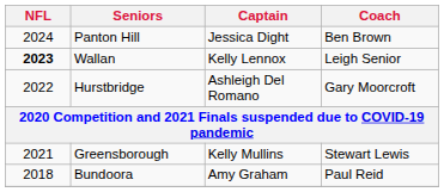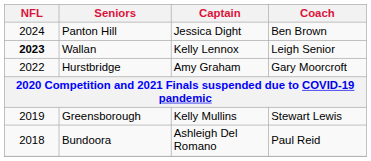 <table class="wikitable">
 <tr>
 <th style="color:crimson; width:70px;">NFL</th>
 <th style="color:crimson; width:150px;">Seniors</th>
 <th style="color:crimson; width:130px;">Captain</th>
 <th style="color:crimson; width:130px;">Coach</th>
 </tr>
 <tr>
 <td style="text-align:center;">2024</td>
 <td>Panton Hill</td>
 <td>Jessica Dight</td>
 <td>Ben Brown</td>
 </tr>
 <tr>
 <td style="text-align:center;"><strong>2023</strong></td>
 <td>Wallan</td>
 <td>Kelly Lennox</td>
 <td>Leigh Senior</td>
 </tr>
 <tr>
 <td style="text-align:center;">2022</td>
 <td>Hurstbridge</td>
-<td>Ashleigh Del Romano</td>
+<td>Amy Graham</td>
 <td>Gary Moorcroft</td>
 </tr>
 <tr>
 <th style="color:blue" colspan="4">2020 Competition and 2021 Finals suspended due to <a href='#'>COVID-19 pandemic</a></th>
 </tr>
 <tr>
-<td style="text-align:center;">2021</td>
+<td style="text-align:center;">2019</td>
 <td>Greensborough</td>
 <td>Kelly Mullins</td>
 <td>Stewart Lewis</td>
 </tr>
 <tr>
 <td style="text-align:center;">2018</td>
 <td>Bundoora</td>
-<td>Amy Graham</td>
+<td>Ashleigh Del Romano</td>
 <td>Paul Reid</td>
 </tr>
 <tr>
 </tr>
 </table>
